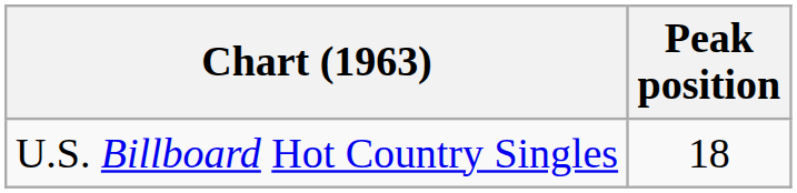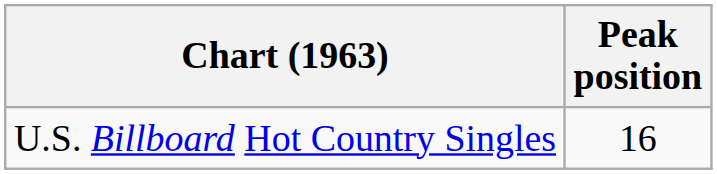 <table class="wikitable">
 <tr>
 <th>Chart (1963)</th>
 <th>Peak<br>position</th>
 </tr>
 <tr>
 <td>U.S. <em><a href='#'>Billboard</a></em> <a href='#'>Hot Country Singles</a></td>
-<td style="text-align:center;">18</td>
+<td style="text-align:center;">16</td>
 </tr>
 </table>
